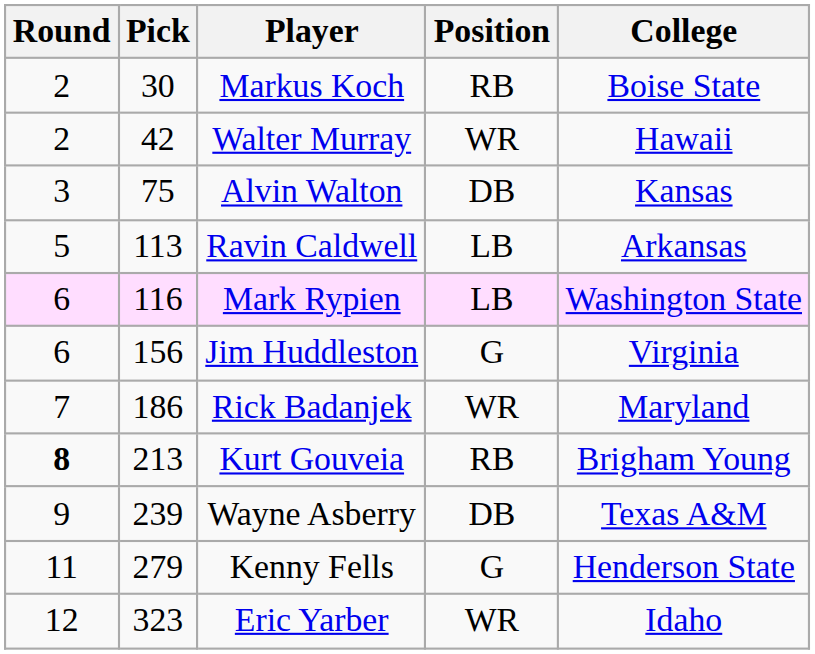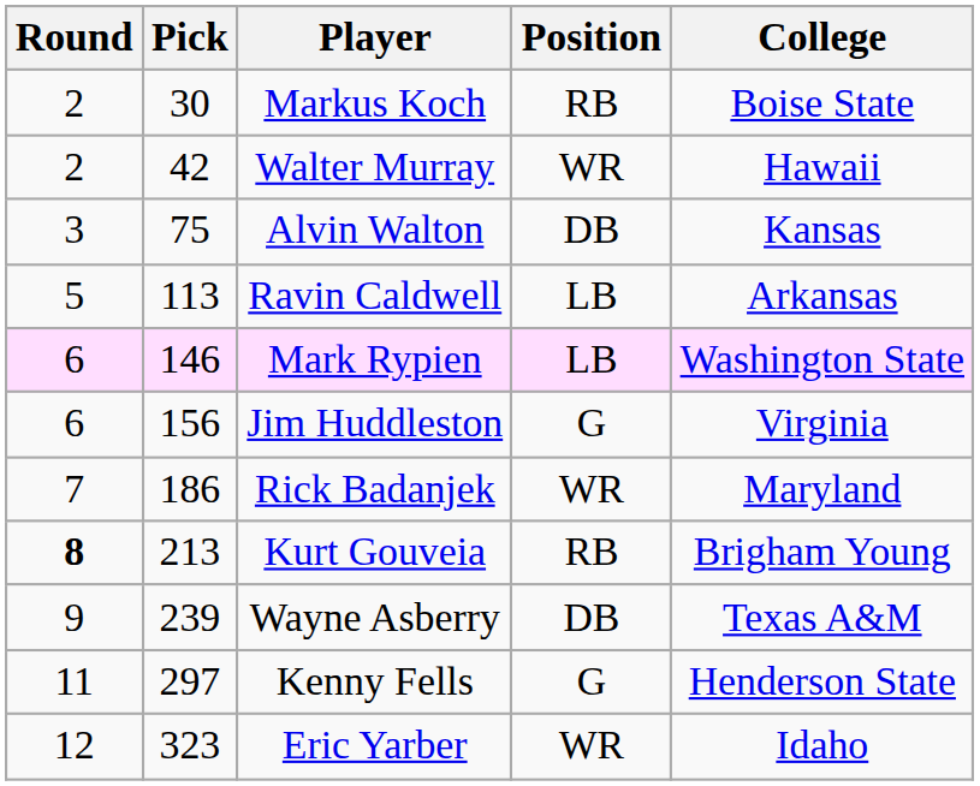 <table class="wikitable sortable sortable"  style="text-align:center;">
 <tr>
 <th>Round</th>
 <th>Pick</th>
 <th>Player</th>
 <th>Position</th>
 <th>College</th>
 </tr>
 <tr>
 <td>2</td>
 <td>30</td>
 <td><a href='#'>Markus Koch</a></td>
 <td>RB</td>
 <td><a href='#'>Boise State</a></td>
 </tr>
 <tr>
 <td>2</td>
 <td>42</td>
 <td><a href='#'>Walter Murray</a></td>
 <td>WR</td>
 <td><a href='#'>Hawaii</a></td>
 </tr>
 <tr>
 <td>3</td>
 <td>75</td>
 <td><a href='#'>Alvin Walton</a></td>
 <td>DB</td>
 <td><a href='#'>Kansas</a></td>
 </tr>
 <tr>
 <td>5</td>
 <td>113</td>
 <td><a href='#'>Ravin Caldwell</a></td>
 <td>LB</td>
 <td><a href='#'>Arkansas</a></td>
 </tr>
 <tr style="background:#fdf;">
 <td>6</td>
-<td>116</td>
+<td>146</td>
 <td><a href='#'>Mark Rypien</a></td>
 <td>LB</td>
 <td><a href='#'>Washington State</a></td>
 </tr>
 <tr>
 <td>6</td>
 <td>156</td>
 <td><a href='#'>Jim Huddleston</a></td>
 <td>G</td>
 <td><a href='#'>Virginia</a></td>
 </tr>
 <tr>
 <td>7</td>
 <td>186</td>
 <td><a href='#'>Rick Badanjek</a></td>
 <td>WR</td>
 <td><a href='#'>Maryland</a></td>
 </tr>
 <tr>
 <td><strong>8</strong></td>
 <td>213</td>
 <td><a href='#'>Kurt Gouveia</a></td>
 <td>RB</td>
 <td><a href='#'>Brigham Young</a></td>
 </tr>
 <tr>
 <td>9</td>
 <td>239</td>
 <td>Wayne Asberry</td>
 <td>DB</td>
 <td><a href='#'>Texas A&M</a></td>
 </tr>
 <tr>
 <td>11</td>
-<td>279</td>
+<td>297</td>
 <td>Kenny Fells</td>
 <td>G</td>
 <td><a href='#'>Henderson State</a></td>
 </tr>
 <tr>
 <td>12</td>
 <td>323</td>
 <td><a href='#'>Eric Yarber</a></td>
 <td>WR</td>
 <td><a href='#'>Idaho</a></td>
 </tr>
 </table>
